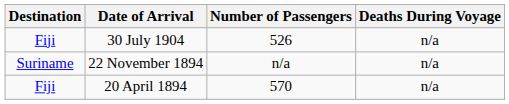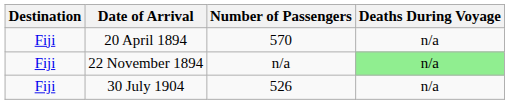 <table class="wikitable" style="margin:0.5em auto; text-align:center">
 <tr>
 <th>Destination</th>
 <th>Date of Arrival</th>
 <th>Number of Passengers</th>
 <th>Deaths During Voyage</th>
 </tr>
 <tr>
 <td><a href='#'>Fiji</a></td>
+<td>20 April 1894</td>
+<td>570</td>
+<td>n/a</td>
+</tr>
+<tr>
+<td><a href='#'>Fiji</a></td>
+<td>22 November 1894</td>
+<td>n/a</td>
+<td style="background: lightgreen;">n/a</td>
+</tr>
+<tr>
+<td><a href='#'>Fiji</a></td>
 <td>30 July 1904</td>
 <td>526</td>
 <td>n/a</td>
 </tr>
-<tr>
-<td><a href='#'>Suriname</a></td>
-<td>22 November 1894</td>
-<td>n/a</td>
-<td>n/a</td>
-</tr>
-<tr>
-<td><a href='#'>Fiji</a></td>
-<td>20 April 1894</td>
-<td>570</td>
-<td>n/a</td>
-</tr>
 </table>
